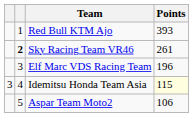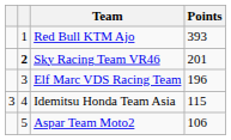 <table class="wikitable" style="font-size: 85%;">
 <tr>
 <th></th>
 <th></th>
 <th>Team</th>
 <th>Points</th>
 </tr>
 <tr>
 <td></td>
 <td align=center>1</td>
 <td> <a href='#'>Red Bull KTM Ajo</a></td>
 <td align=left>393</td>
 </tr>
 <tr>
 <td></td>
 <td align=center><strong>2</strong></td>
 <td> <a href='#'>Sky Racing Team VR46</a></td>
-<td align=left>261</td>
+<td align=left>201</td>
 </tr>
 <tr>
 <td></td>
 <td align=center>3</td>
 <td> <a href='#'>Elf Marc VDS Racing Team</a></td>
 <td align=left>196</td>
 </tr>
 <tr>
 <td> 3</td>
 <td align=center>4</td>
 <td> Idemitsu Honda Team Asia</td>
-<td align=left style="background: lightyellow;">115</td>
+<td align=left>115</td>
 </tr>
 <tr>
 <td></td>
 <td align=center>5</td>
 <td> <a href='#'>Aspar Team Moto2</a></td>
 <td align=left>106</td>
 </tr>
 </table>
